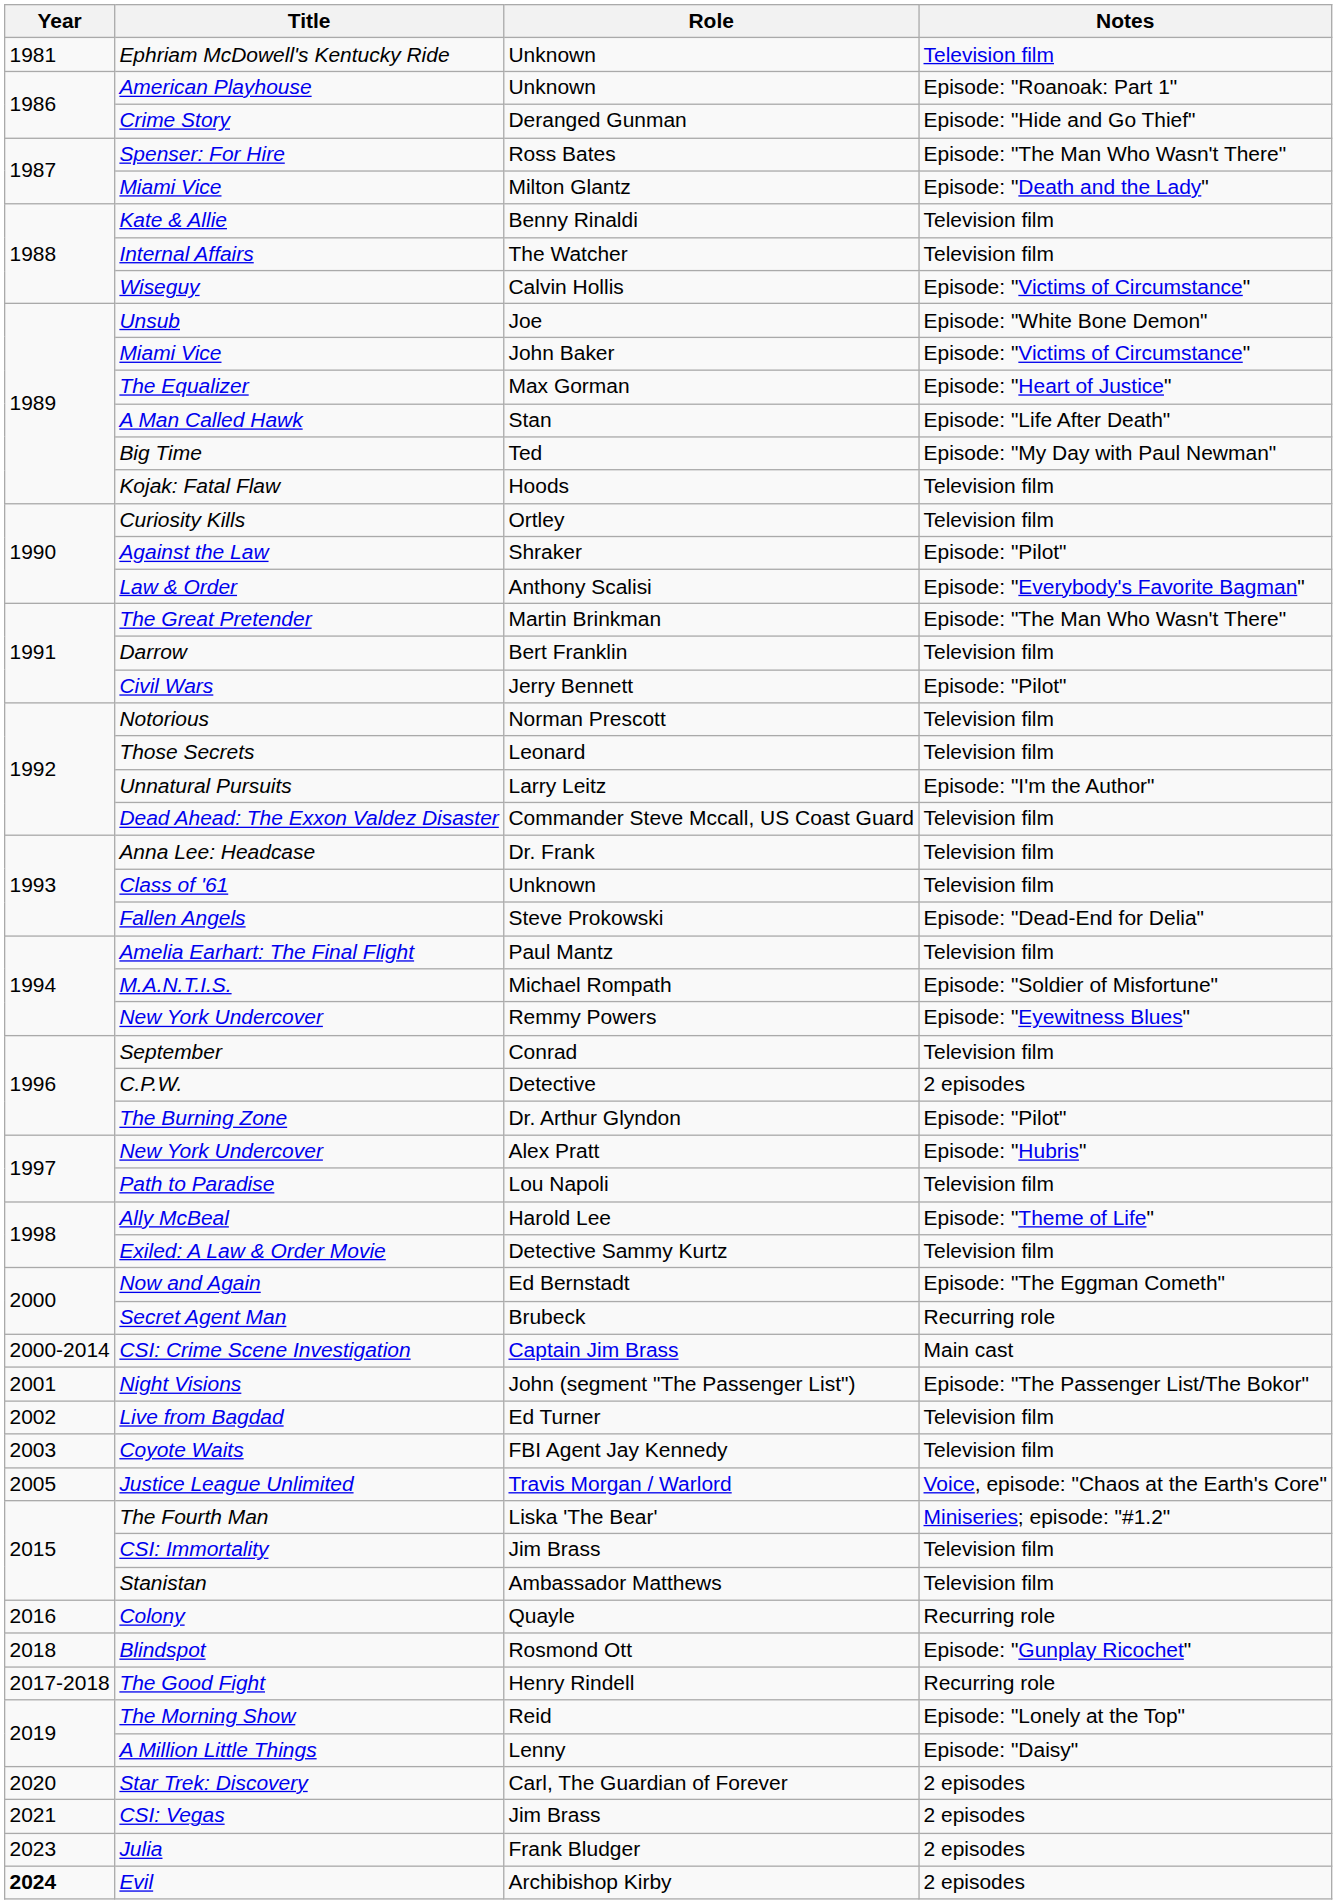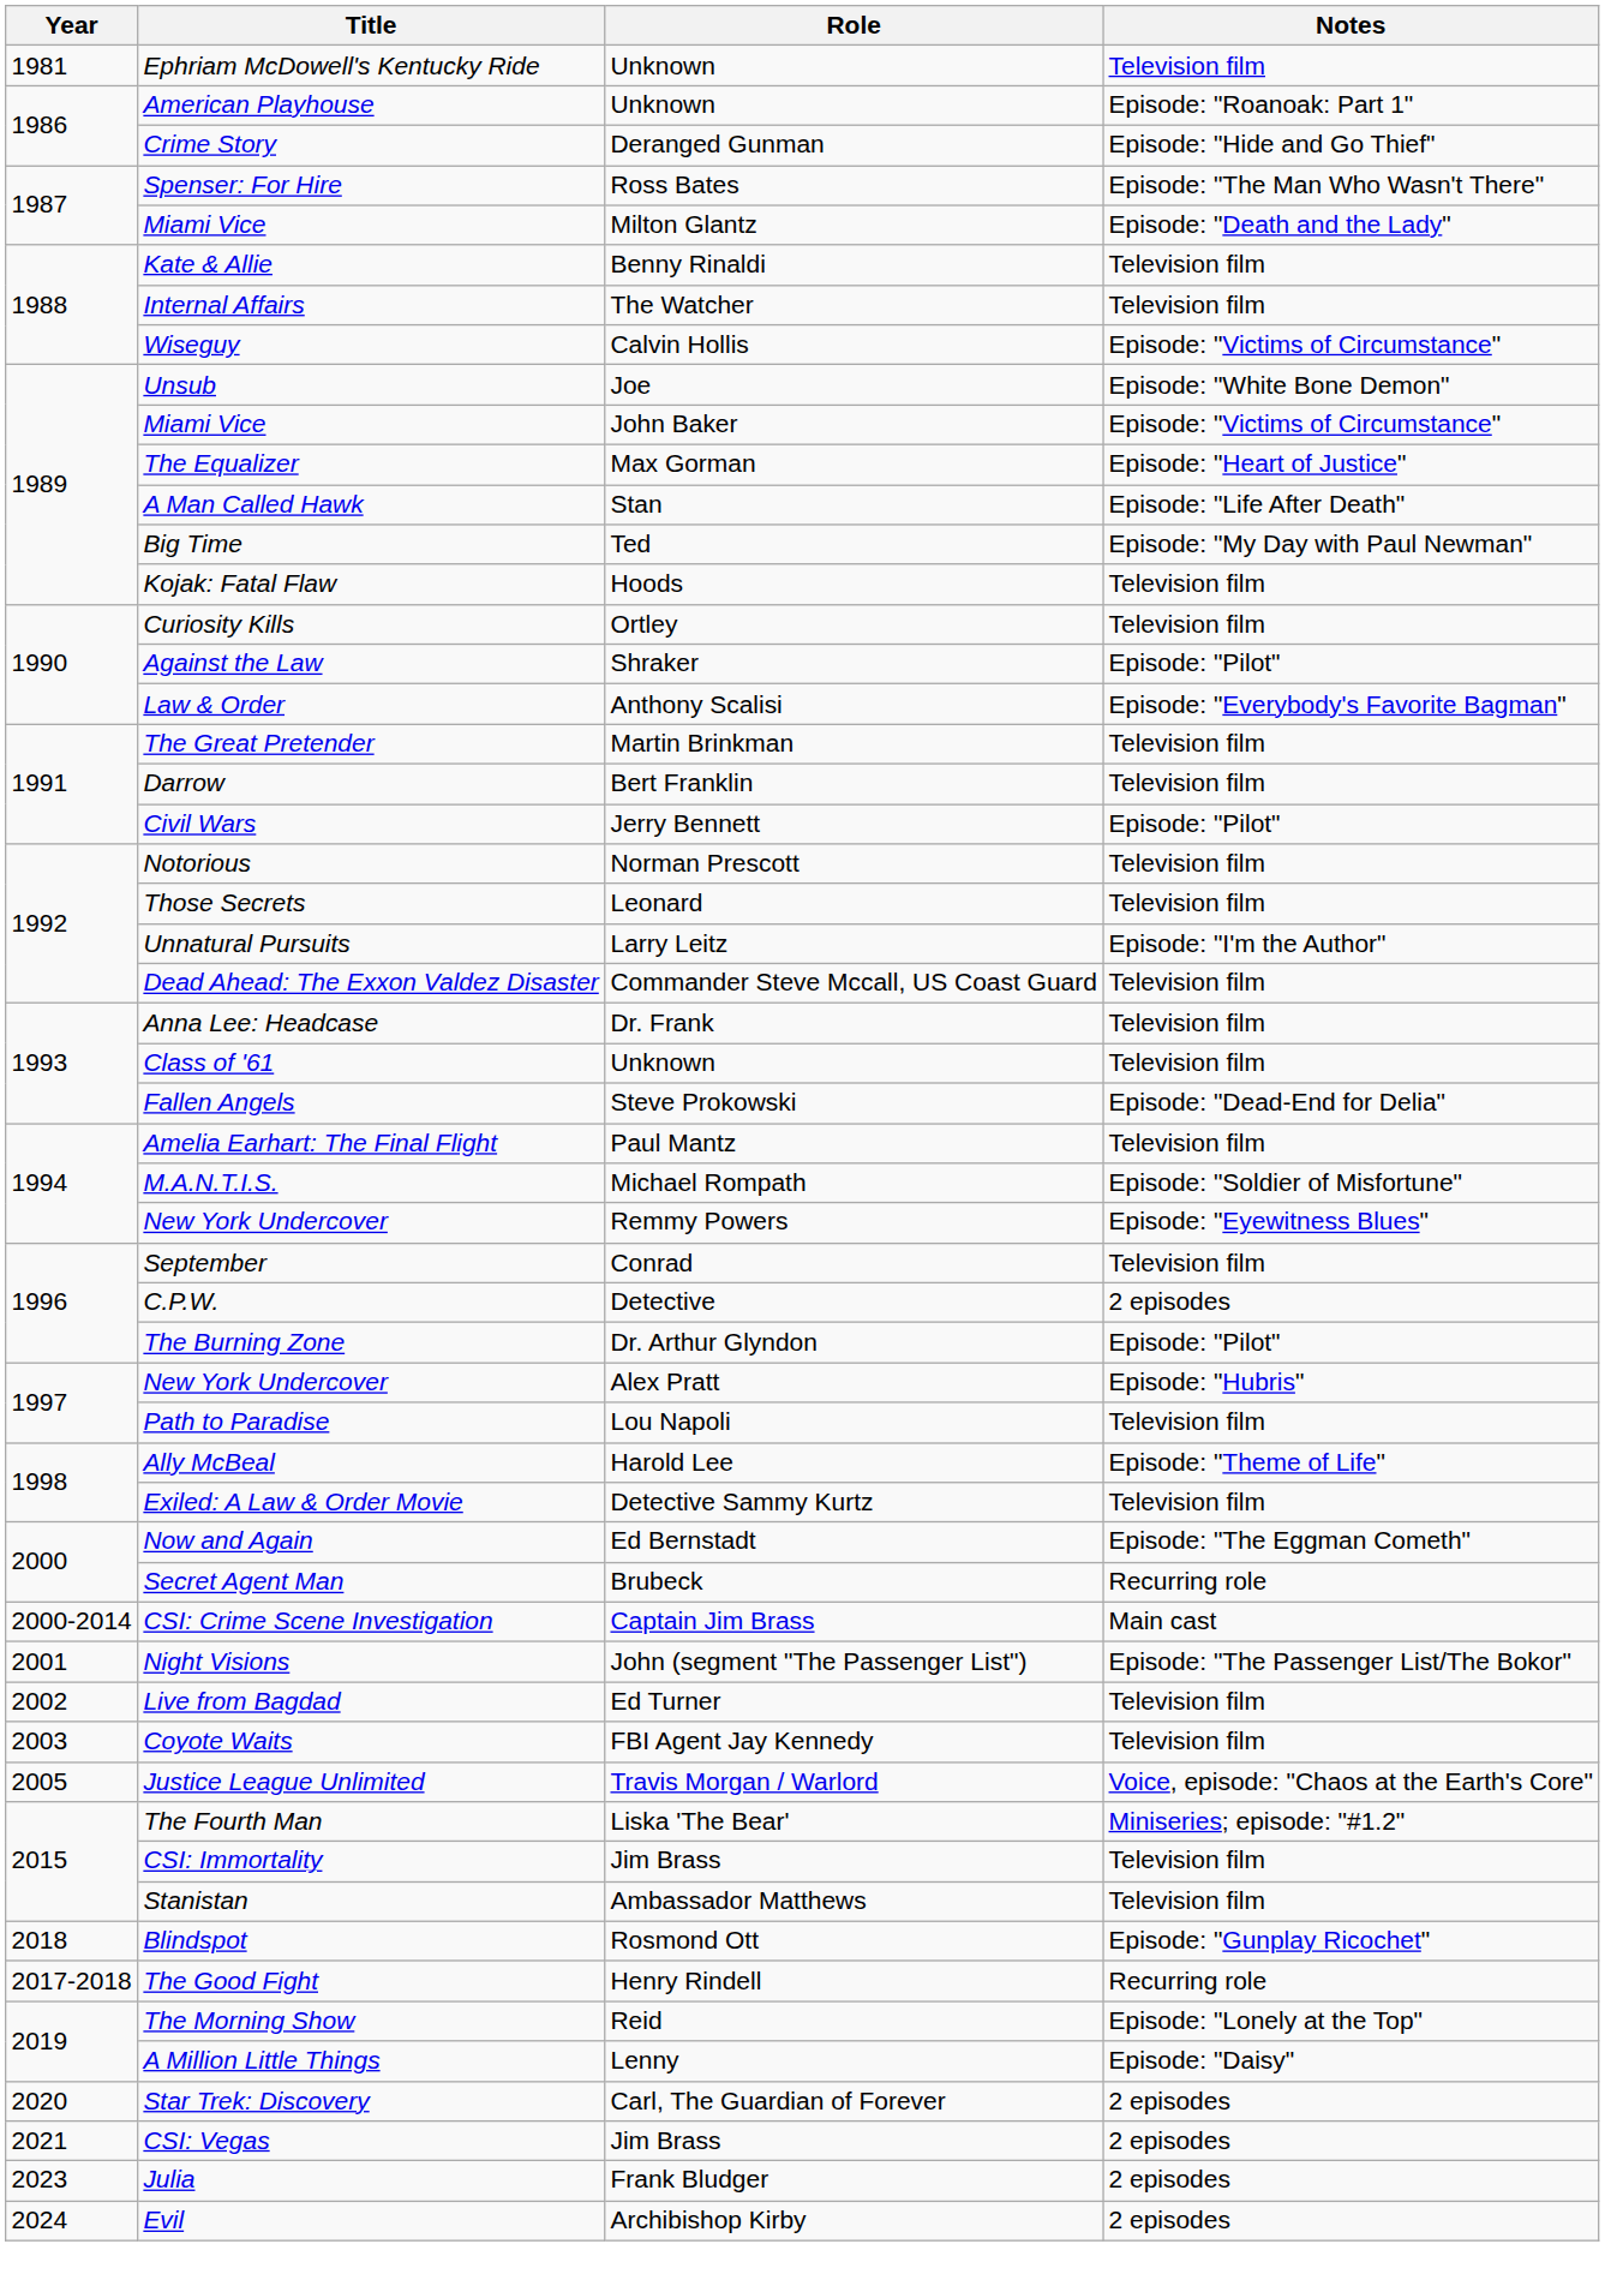 <table class="wikitable">
 <tr>
 <th>Year</th>
 <th>Title</th>
 <th>Role</th>
 <th>Notes</th>
 </tr>
 <tr>
 <td>1981</td>
 <td><em>Ephriam McDowell's Kentucky Ride</em></td>
 <td>Unknown</td>
 <td><a href='#'>Television film</a></td>
 </tr>
 <tr>
 <td rowspan=2>1986</td>
 <td><em><a href='#'>American Playhouse</a></em></td>
 <td>Unknown</td>
 <td>Episode: "Roanoak: Part 1"</td>
 </tr>
 <tr>
 <td><em><a href='#'>Crime Story</a></em></td>
 <td>Deranged Gunman</td>
 <td>Episode: "Hide and Go Thief"</td>
 </tr>
 <tr>
 <td rowspan=2>1987</td>
 <td><em><a href='#'>Spenser: For Hire</a></em></td>
 <td>Ross Bates</td>
 <td>Episode: "The Man Who Wasn't There"</td>
 </tr>
 <tr>
 <td><em><a href='#'>Miami Vice</a></em></td>
 <td>Milton Glantz</td>
 <td>Episode: "<a href='#'>Death and the Lady</a>"</td>
 </tr>
 <tr>
 <td rowspan=3>1988</td>
 <td><em><a href='#'>Kate & Allie</a></em></td>
 <td>Benny Rinaldi</td>
 <td>Television film</td>
 </tr>
 <tr>
 <td><em><a href='#'>Internal Affairs</a></em></td>
 <td>The Watcher</td>
 <td>Television film</td>
 </tr>
 <tr>
 <td><em><a href='#'>Wiseguy</a></em></td>
 <td>Calvin Hollis</td>
 <td>Episode: "<a href='#'>Victims of Circumstance</a>"</td>
 </tr>
 <tr>
 <td rowspan=6>1989</td>
 <td><em><a href='#'>Unsub</a></em></td>
 <td>Joe</td>
 <td>Episode: "White Bone Demon"</td>
 </tr>
 <tr>
 <td><em><a href='#'>Miami Vice</a></em></td>
 <td>John Baker</td>
 <td>Episode: "<a href='#'>Victims of Circumstance</a>"</td>
 </tr>
 <tr>
 <td><em><a href='#'>The Equalizer</a></em></td>
 <td>Max Gorman</td>
 <td>Episode: "<a href='#'>Heart of Justice</a>"</td>
 </tr>
 <tr>
 <td><em><a href='#'>A Man Called Hawk</a></em></td>
 <td>Stan</td>
 <td>Episode: "Life After Death"</td>
 </tr>
 <tr>
 <td><em>Big Time</em></td>
 <td>Ted</td>
 <td>Episode: "My Day with Paul Newman"</td>
 </tr>
 <tr>
 <td><em>Kojak: Fatal Flaw</em></td>
 <td>Hoods</td>
 <td>Television film</td>
 </tr>
 <tr>
 <td rowspan=3>1990</td>
 <td><em>Curiosity Kills</em></td>
 <td>Ortley</td>
 <td>Television film</td>
 </tr>
 <tr>
 <td><em><a href='#'>Against the Law</a></em></td>
 <td>Shraker</td>
 <td>Episode: "Pilot"</td>
 </tr>
 <tr>
 <td><em><a href='#'>Law & Order</a></em></td>
 <td>Anthony Scalisi</td>
 <td>Episode: "<a href='#'>Everybody's Favorite Bagman</a>"</td>
 </tr>
 <tr>
 <td rowspan=3>1991</td>
 <td><em><a href='#'>The Great Pretender</a></em></td>
 <td>Martin Brinkman</td>
-<td>Episode: "The Man Who Wasn't There"</td>
+<td>Television film</td>
 </tr>
 <tr>
 <td><em>Darrow</em></td>
 <td>Bert Franklin</td>
 <td>Television film</td>
 </tr>
 <tr>
 <td><em><a href='#'>Civil Wars</a></em></td>
 <td>Jerry Bennett</td>
 <td>Episode: "Pilot"</td>
 </tr>
 <tr>
 <td rowspan=4>1992</td>
 <td><em>Notorious</em></td>
 <td>Norman Prescott</td>
 <td>Television film</td>
 </tr>
 <tr>
 <td><em>Those Secrets</em></td>
 <td>Leonard</td>
 <td>Television film</td>
 </tr>
 <tr>
 <td><em>Unnatural Pursuits</em></td>
 <td>Larry Leitz</td>
 <td>Episode: "I'm the Author"</td>
 </tr>
 <tr>
 <td><em><a href='#'>Dead Ahead: The Exxon Valdez Disaster</a></em></td>
 <td>Commander Steve Mccall, US Coast Guard</td>
 <td>Television film</td>
 </tr>
 <tr>
 <td rowspan=3>1993</td>
 <td><em>Anna Lee: Headcase</em></td>
 <td>Dr. Frank</td>
 <td>Television film</td>
 </tr>
 <tr>
 <td><em><a href='#'>Class of '61</a></em></td>
 <td>Unknown</td>
 <td>Television film</td>
 </tr>
 <tr>
 <td><em><a href='#'>Fallen Angels</a></em></td>
 <td>Steve Prokowski</td>
 <td>Episode: "Dead-End for Delia"</td>
 </tr>
 <tr>
 <td rowspan=3>1994</td>
 <td><em><a href='#'>Amelia Earhart: The Final Flight</a></em></td>
 <td>Paul Mantz</td>
 <td>Television film</td>
 </tr>
 <tr>
 <td><em><a href='#'>M.A.N.T.I.S.</a></em></td>
 <td>Michael Rompath</td>
 <td>Episode: "Soldier of Misfortune"</td>
 </tr>
 <tr>
 <td><em><a href='#'>New York Undercover</a></em></td>
 <td>Remmy Powers</td>
 <td>Episode: "<a href='#'>Eyewitness Blues</a>"</td>
 </tr>
 <tr>
 <td rowspan=3>1996</td>
 <td><em>September</em></td>
 <td>Conrad</td>
 <td>Television film</td>
 </tr>
 <tr>
 <td><em>C.P.W.</em></td>
 <td>Detective</td>
 <td>2 episodes</td>
 </tr>
 <tr>
 <td><em><a href='#'>The Burning Zone</a></em></td>
 <td>Dr. Arthur Glyndon</td>
 <td>Episode: "Pilot"</td>
 </tr>
 <tr>
 <td rowspan=2>1997</td>
 <td><em><a href='#'>New York Undercover</a></em></td>
 <td>Alex Pratt</td>
 <td>Episode: "<a href='#'>Hubris</a>"</td>
 </tr>
 <tr>
 <td><em><a href='#'>Path to Paradise</a></em></td>
 <td>Lou Napoli</td>
 <td>Television film</td>
 </tr>
 <tr>
 <td rowspan=2>1998</td>
 <td><em><a href='#'>Ally McBeal</a></em></td>
 <td>Harold Lee</td>
 <td>Episode: "<a href='#'>Theme of Life</a>"</td>
 </tr>
 <tr>
 <td><em><a href='#'>Exiled: A Law & Order Movie</a></em></td>
 <td>Detective Sammy Kurtz</td>
 <td>Television film</td>
 </tr>
 <tr>
 <td rowspan=2>2000</td>
 <td><em><a href='#'>Now and Again</a></em></td>
 <td>Ed Bernstadt</td>
 <td>Episode: "The Eggman Cometh"</td>
 </tr>
 <tr>
 <td><em><a href='#'>Secret Agent Man</a></em></td>
 <td>Brubeck</td>
 <td>Recurring role</td>
 </tr>
 <tr>
 <td>2000-2014</td>
 <td><em><a href='#'>CSI: Crime Scene Investigation</a></em></td>
 <td><a href='#'>Captain Jim Brass</a></td>
 <td>Main cast</td>
 </tr>
 <tr>
 <td>2001</td>
 <td><em><a href='#'>Night Visions</a></em></td>
 <td>John (segment "The Passenger List")</td>
 <td>Episode: "The Passenger List/The Bokor"</td>
 </tr>
 <tr>
 <td>2002</td>
 <td><em><a href='#'>Live from Bagdad</a></em></td>
 <td>Ed Turner</td>
 <td>Television film</td>
 </tr>
 <tr>
 <td>2003</td>
 <td><em><a href='#'>Coyote Waits</a></em></td>
 <td>FBI Agent Jay Kennedy</td>
 <td>Television film</td>
 </tr>
 <tr>
 <td>2005</td>
 <td><em><a href='#'>Justice League Unlimited</a></em></td>
 <td><a href='#'>Travis Morgan / Warlord</a></td>
 <td><a href='#'>Voice</a>, episode: "Chaos at the Earth's Core"</td>
 </tr>
 <tr>
 <td rowspan=3>2015</td>
 <td><em>The Fourth Man</em></td>
 <td>Liska 'The Bear'</td>
 <td><a href='#'>Miniseries</a>; episode: "#1.2"</td>
 </tr>
 <tr>
 <td><em><a href='#'>CSI: Immortality</a></em></td>
 <td>Jim Brass</td>
 <td>Television film</td>
 </tr>
 <tr>
 <td><em>Stanistan</em></td>
 <td>Ambassador Matthews</td>
 <td>Television film</td>
 </tr>
 <tr>
-<td>2016</td>
-<td><em><a href='#'>Colony</a></em></td>
-<td>Quayle</td>
-<td>Recurring role</td>
-</tr>
-<tr>
 <td>2018</td>
 <td><em><a href='#'>Blindspot</a></em></td>
 <td>Rosmond Ott</td>
 <td>Episode: "<a href='#'>Gunplay Ricochet</a>"</td>
 </tr>
 <tr>
 <td>2017-2018</td>
 <td><em><a href='#'>The Good Fight</a></em></td>
 <td>Henry Rindell</td>
 <td>Recurring role</td>
 </tr>
 <tr>
 <td rowspan=2>2019</td>
 <td><em><a href='#'>The Morning Show</a></em></td>
 <td>Reid</td>
 <td>Episode: "Lonely at the Top"</td>
 </tr>
 <tr>
 <td><em><a href='#'>A Million Little Things</a></em></td>
 <td>Lenny</td>
 <td>Episode: "Daisy"</td>
 </tr>
 <tr>
 <td>2020</td>
 <td><em><a href='#'>Star Trek: Discovery</a></em></td>
 <td>Carl, The Guardian of Forever</td>
 <td>2 episodes</td>
 </tr>
 <tr>
 <td>2021</td>
 <td><em><a href='#'>CSI: Vegas</a></em></td>
 <td>Jim Brass</td>
 <td>2 episodes</td>
 </tr>
 <tr>
 <td>2023</td>
 <td><em><a href='#'>Julia</a></em></td>
 <td>Frank Bludger</td>
 <td>2 episodes</td>
 </tr>
 <tr>
-<td><strong>2024</strong></td>
+<td>2024</td>
 <td><em><a href='#'>Evil</a></em></td>
 <td>Archibishop Kirby</td>
 <td>2 episodes</td>
 </tr>
 </table>
